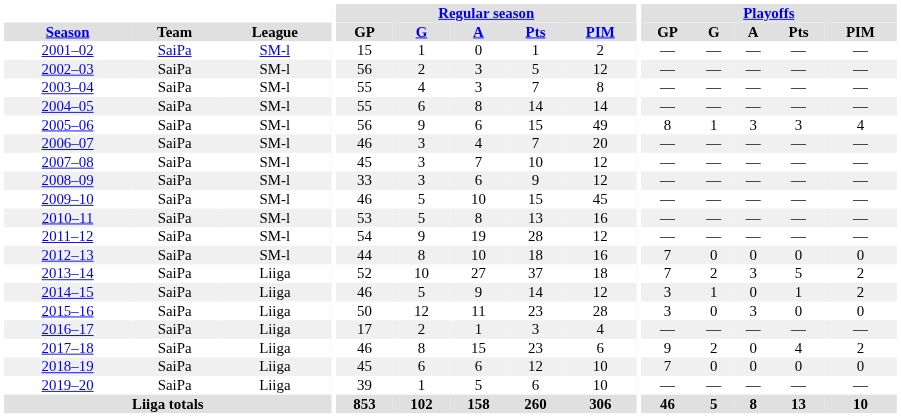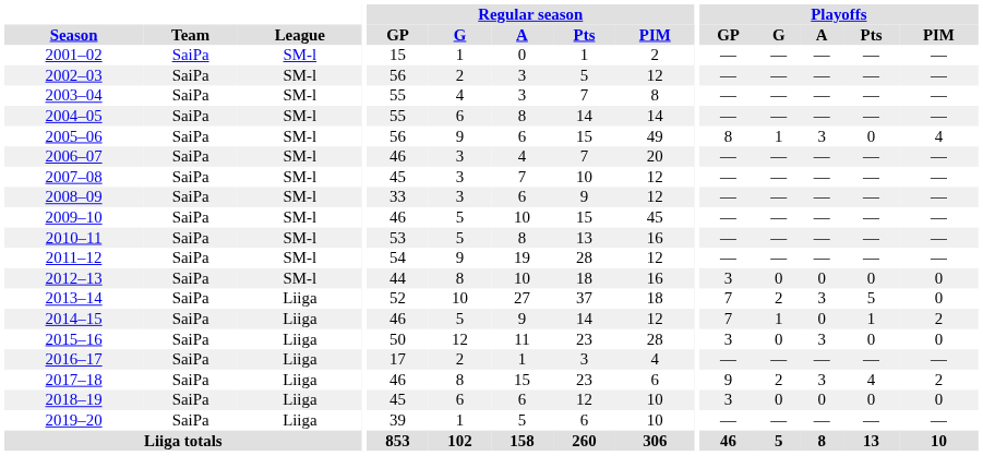 <table border="0" cellpadding="1" cellspacing="0" style="text-align:center; width:60em">
 <tr bgcolor="#e0e0e0">
 <th colspan="3" bgcolor="#ffffff"></th>
 <th rowspan="99" bgcolor="#ffffff"></th>
 <th colspan="5"><a href='#'>Regular season</a></th>
 <th rowspan="99" bgcolor="#ffffff"></th>
 <th colspan="5"><a href='#'>Playoffs</a></th>
 </tr>
 <tr bgcolor="#e0e0e0">
 <th><a href='#'>Season</a></th>
 <th>Team</th>
 <th>League</th>
 <th>GP</th>
 <th><a href='#'>G</a></th>
 <th><a href='#'>A</a></th>
 <th><a href='#'>Pts</a></th>
 <th><a href='#'>PIM</a></th>
 <th>GP</th>
 <th>G</th>
 <th>A</th>
 <th>Pts</th>
 <th>PIM</th>
 </tr>
 <tr>
 <td><a href='#'>2001–02</a></td>
 <td><a href='#'>SaiPa</a></td>
 <td><a href='#'>SM-l</a></td>
 <td>15</td>
 <td>1</td>
 <td>0</td>
 <td>1</td>
 <td>2</td>
 <td>—</td>
 <td>—</td>
 <td>—</td>
 <td>—</td>
 <td>—</td>
 </tr>
 <tr bgcolor="#f0f0f0">
 <td><a href='#'>2002–03</a></td>
 <td>SaiPa</td>
 <td>SM-l</td>
 <td>56</td>
 <td>2</td>
 <td>3</td>
 <td>5</td>
 <td>12</td>
 <td>—</td>
 <td>—</td>
 <td>—</td>
 <td>—</td>
 <td>—</td>
 </tr>
 <tr>
 <td><a href='#'>2003–04</a></td>
 <td>SaiPa</td>
 <td>SM-l</td>
 <td>55</td>
 <td>4</td>
 <td>3</td>
 <td>7</td>
 <td>8</td>
 <td>—</td>
 <td>—</td>
 <td>—</td>
 <td>—</td>
 <td>—</td>
 </tr>
 <tr bgcolor="#f0f0f0">
 <td><a href='#'>2004–05</a></td>
 <td>SaiPa</td>
 <td>SM-l</td>
 <td>55</td>
 <td>6</td>
 <td>8</td>
 <td>14</td>
 <td>14</td>
 <td>—</td>
 <td>—</td>
 <td>—</td>
 <td>—</td>
 <td>—</td>
 </tr>
 <tr>
 <td><a href='#'>2005–06</a></td>
 <td>SaiPa</td>
 <td>SM-l</td>
 <td>56</td>
 <td>9</td>
 <td>6</td>
 <td>15</td>
 <td>49</td>
 <td>8</td>
 <td>1</td>
 <td>3</td>
-<td>3</td>
+<td>0</td>
 <td>4</td>
 </tr>
 <tr bgcolor="#f0f0f0">
 <td><a href='#'>2006–07</a></td>
 <td>SaiPa</td>
 <td>SM-l</td>
 <td>46</td>
 <td>3</td>
 <td>4</td>
 <td>7</td>
 <td>20</td>
 <td>—</td>
 <td>—</td>
 <td>—</td>
 <td>—</td>
 <td>—</td>
 </tr>
 <tr>
 <td><a href='#'>2007–08</a></td>
 <td>SaiPa</td>
 <td>SM-l</td>
 <td>45</td>
 <td>3</td>
 <td>7</td>
 <td>10</td>
 <td>12</td>
 <td>—</td>
 <td>—</td>
 <td>—</td>
 <td>—</td>
 <td>—</td>
 </tr>
 <tr bgcolor="#f0f0f0">
 <td><a href='#'>2008–09</a></td>
 <td>SaiPa</td>
 <td>SM-l</td>
 <td>33</td>
 <td>3</td>
 <td>6</td>
 <td>9</td>
 <td>12</td>
 <td>—</td>
 <td>—</td>
 <td>—</td>
 <td>—</td>
 <td>—</td>
 </tr>
 <tr>
 <td><a href='#'>2009–10</a></td>
 <td>SaiPa</td>
 <td>SM-l</td>
 <td>46</td>
 <td>5</td>
 <td>10</td>
 <td>15</td>
 <td>45</td>
 <td>—</td>
 <td>—</td>
 <td>—</td>
 <td>—</td>
 <td>—</td>
 </tr>
 <tr bgcolor="#f0f0f0">
 <td><a href='#'>2010–11</a></td>
 <td>SaiPa</td>
 <td>SM-l</td>
 <td>53</td>
 <td>5</td>
 <td>8</td>
 <td>13</td>
 <td>16</td>
 <td>—</td>
 <td>—</td>
 <td>—</td>
 <td>—</td>
 <td>—</td>
 </tr>
 <tr>
 <td><a href='#'>2011–12</a></td>
 <td>SaiPa</td>
 <td>SM-l</td>
 <td>54</td>
 <td>9</td>
 <td>19</td>
 <td>28</td>
 <td>12</td>
 <td>—</td>
 <td>—</td>
 <td>—</td>
 <td>—</td>
 <td>—</td>
 </tr>
 <tr bgcolor="#f0f0f0">
 <td><a href='#'>2012–13</a></td>
 <td>SaiPa</td>
 <td>SM-l</td>
 <td>44</td>
 <td>8</td>
 <td>10</td>
 <td>18</td>
 <td>16</td>
-<td>7</td>
+<td>3</td>
 <td>0</td>
 <td>0</td>
 <td>0</td>
 <td>0</td>
 </tr>
 <tr>
 <td><a href='#'>2013–14</a></td>
 <td>SaiPa</td>
 <td>Liiga</td>
 <td>52</td>
 <td>10</td>
 <td>27</td>
 <td>37</td>
 <td>18</td>
 <td>7</td>
 <td>2</td>
 <td>3</td>
 <td>5</td>
-<td>2</td>
+<td>0</td>
 </tr>
 <tr bgcolor="#f0f0f0">
 <td><a href='#'>2014–15</a></td>
 <td>SaiPa</td>
 <td>Liiga</td>
 <td>46</td>
 <td>5</td>
 <td>9</td>
 <td>14</td>
 <td>12</td>
-<td>3</td>
+<td>7</td>
 <td>1</td>
 <td>0</td>
 <td>1</td>
 <td>2</td>
 </tr>
 <tr>
 <td><a href='#'>2015–16</a></td>
 <td>SaiPa</td>
 <td>Liiga</td>
 <td>50</td>
 <td>12</td>
 <td>11</td>
 <td>23</td>
 <td>28</td>
 <td>3</td>
 <td>0</td>
 <td>3</td>
 <td>0</td>
 <td>0</td>
 </tr>
 <tr bgcolor="#f0f0f0">
 <td><a href='#'>2016–17</a></td>
 <td>SaiPa</td>
 <td>Liiga</td>
 <td>17</td>
 <td>2</td>
 <td>1</td>
 <td>3</td>
 <td>4</td>
 <td>—</td>
 <td>—</td>
 <td>—</td>
 <td>—</td>
 <td>—</td>
 </tr>
 <tr>
 <td><a href='#'>2017–18</a></td>
 <td>SaiPa</td>
 <td>Liiga</td>
 <td>46</td>
 <td>8</td>
 <td>15</td>
 <td>23</td>
 <td>6</td>
 <td>9</td>
 <td>2</td>
-<td>0</td>
+<td>3</td>
 <td>4</td>
 <td>2</td>
 </tr>
 <tr bgcolor="#f0f0f0">
 <td><a href='#'>2018–19</a></td>
 <td>SaiPa</td>
 <td>Liiga</td>
 <td>45</td>
 <td>6</td>
 <td>6</td>
 <td>12</td>
 <td>10</td>
-<td>7</td>
+<td>3</td>
 <td>0</td>
 <td>0</td>
 <td>0</td>
 <td>0</td>
 </tr>
 <tr>
 <td><a href='#'>2019–20</a></td>
 <td>SaiPa</td>
 <td>Liiga</td>
 <td>39</td>
 <td>1</td>
 <td>5</td>
 <td>6</td>
 <td>10</td>
 <td>—</td>
 <td>—</td>
 <td>—</td>
 <td>—</td>
 <td>—</td>
 </tr>
 <tr bgcolor="#e0e0e0">
 <th colspan="3">Liiga totals</th>
 <th>853</th>
 <th>102</th>
 <th>158</th>
 <th>260</th>
 <th>306</th>
 <th>46</th>
 <th>5</th>
 <th>8</th>
 <th>13</th>
 <th>10</th>
 </tr>
 </table>
